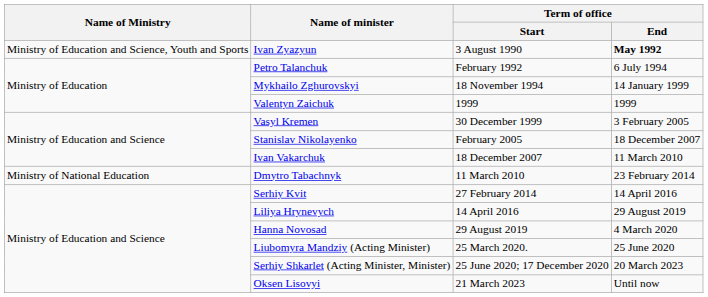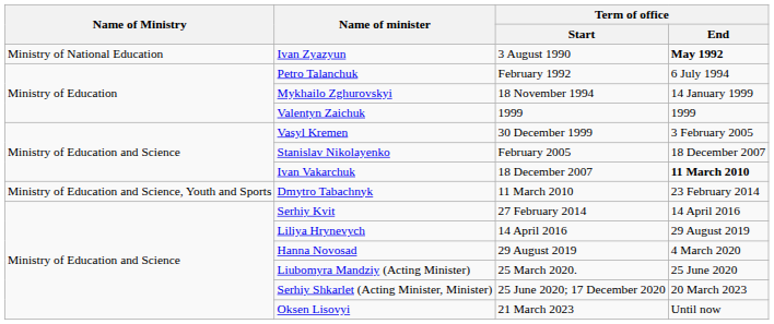 <table class="wikitable">
 <tr>
 <th rowspan="2">Name of Ministry</th>
 <th rowspan="2">Name of minister</th>
 <th colspan="2">Term of office</th>
 </tr>
 <tr>
 <th>Start</th>
 <th>End</th>
 </tr>
 <tr>
-<td>Ministry of Education and Science, Youth and Sports</td>
+<td>Ministry of National Education</td>
 <td><a href='#'>Ivan Zyazyun</a></td>
 <td>3 August 1990</td>
 <td><strong>May 1992</strong></td>
 </tr>
 <tr>
 <td rowspan="3">Ministry of Education</td>
 <td><a href='#'>Petro Talanchuk</a></td>
 <td>February 1992</td>
 <td>6 July 1994</td>
 </tr>
 <tr>
 <td><a href='#'>Mykhailo Zghurovskyi</a></td>
 <td>18 November 1994</td>
 <td>14 January 1999</td>
 </tr>
 <tr>
 <td><a href='#'>Valentyn Zaichuk</a></td>
 <td>1999</td>
 <td>1999</td>
 </tr>
 <tr>
 <td rowspan="3">Ministry of Education and Science</td>
 <td><a href='#'>Vasyl Kremen</a></td>
 <td>30 December 1999</td>
 <td>3 February 2005</td>
 </tr>
 <tr>
 <td><a href='#'>Stanislav Nikolayenko</a></td>
 <td>February 2005</td>
 <td>18 December 2007</td>
 </tr>
 <tr>
 <td><a href='#'>Ivan Vakarchuk</a></td>
 <td>18 December 2007</td>
-<td>11 March 2010</td>
+<td><strong>11 March 2010</strong></td>
 </tr>
 <tr>
-<td>Ministry of National Education</td>
+<td>Ministry of Education and Science, Youth and Sports</td>
 <td><a href='#'>Dmytro Tabachnyk</a></td>
 <td>11 March 2010</td>
 <td>23 February 2014</td>
 </tr>
 <tr>
 <td rowspan="6">Ministry of Education and Science</td>
 <td><a href='#'>Serhiy Kvit</a></td>
 <td>27 February 2014</td>
 <td>14 April 2016</td>
 </tr>
 <tr>
 <td><a href='#'>Liliya Hrynevych</a></td>
 <td>14 April 2016</td>
 <td>29 August 2019</td>
 </tr>
 <tr>
 <td><a href='#'>Hanna Novosad</a></td>
 <td>29 August 2019</td>
 <td>4 March 2020</td>
 </tr>
 <tr>
 <td><a href='#'>Liubomyra Mandziy</a> (Acting Minister)</td>
 <td>25 March 2020.</td>
 <td>25 June 2020</td>
 </tr>
 <tr>
 <td><a href='#'>Serhiy Shkarlet</a> (Acting Minister, Minister)</td>
 <td>25 June 2020; 17 December 2020</td>
 <td>20 March 2023</td>
 </tr>
 <tr>
 <td><a href='#'>Oksen Lisovyi</a></td>
 <td>21 March 2023</td>
 <td>Until now</td>
 </tr>
 </table>
